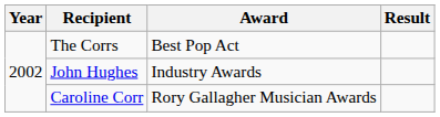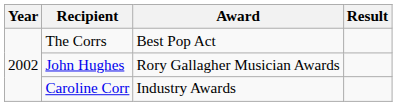 <table class="wikitable">
 <tr>
 <th>Year</th>
 <th>Recipient</th>
 <th>Award</th>
 <th>Result</th>
 </tr>
 <tr>
 <td rowspan="3">2002</td>
 <td>The Corrs</td>
 <td>Best Pop Act</td>
 <td></td>
 </tr>
 <tr>
 <td><a href='#'>John Hughes</a></td>
-<td>Industry Awards</td>
+<td>Rory Gallagher Musician Awards</td>
 <td></td>
 </tr>
 <tr>
 <td><a href='#'>Caroline Corr</a></td>
-<td>Rory Gallagher Musician Awards</td>
+<td>Industry Awards</td>
 <td></td>
 </tr>
 </table>
